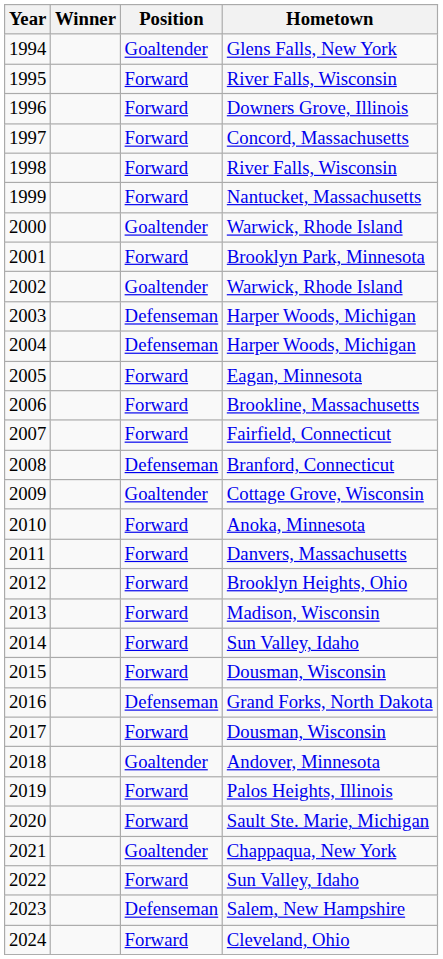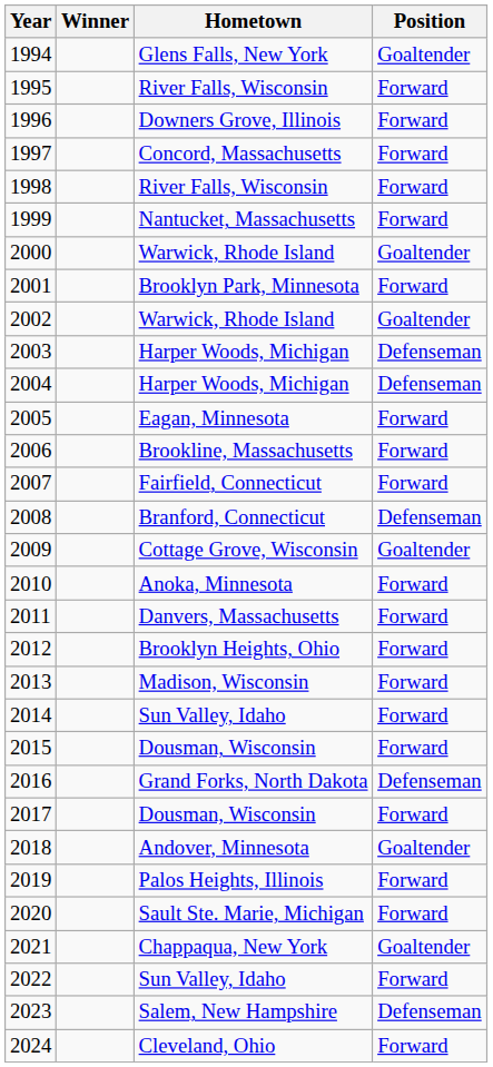 <table class="wikitable sortable">
 <tr>
 <th bgcolor="#e5e5e5">Year</th>
 <th bgcolor="#e5e5e5">Winner</th>
+<th bgcolor="#e5e5e5">Hometown</th>
 <th bgcolor="#e5e5e5">Position</th>
-<th bgcolor="#e5e5e5">Hometown</th>
 </tr>
 <tr>
 <td>1994</td>
 <td></td>
+<td><a href='#'>Glens Falls, New York</a></td>
 <td><a href='#'>Goaltender</a></td>
-<td><a href='#'>Glens Falls, New York</a></td>
 </tr>
 <tr>
 <td>1995</td>
 <td></td>
+<td><a href='#'>River Falls, Wisconsin</a></td>
 <td><a href='#'>Forward</a></td>
-<td><a href='#'>River Falls, Wisconsin</a></td>
 </tr>
 <tr>
 <td>1996</td>
 <td></td>
+<td><a href='#'>Downers Grove, Illinois</a></td>
 <td><a href='#'>Forward</a></td>
-<td><a href='#'>Downers Grove, Illinois</a></td>
 </tr>
 <tr>
 <td>1997</td>
 <td></td>
+<td><a href='#'>Concord, Massachusetts</a></td>
 <td><a href='#'>Forward</a></td>
-<td><a href='#'>Concord, Massachusetts</a></td>
 </tr>
 <tr>
 <td>1998</td>
 <td></td>
+<td><a href='#'>River Falls, Wisconsin</a></td>
 <td><a href='#'>Forward</a></td>
-<td><a href='#'>River Falls, Wisconsin</a></td>
 </tr>
 <tr>
 <td>1999</td>
 <td></td>
+<td><a href='#'>Nantucket, Massachusetts</a></td>
 <td><a href='#'>Forward</a></td>
-<td><a href='#'>Nantucket, Massachusetts</a></td>
 </tr>
 <tr>
 <td>2000</td>
 <td></td>
+<td><a href='#'>Warwick, Rhode Island</a></td>
 <td><a href='#'>Goaltender</a></td>
-<td><a href='#'>Warwick, Rhode Island</a></td>
 </tr>
 <tr>
 <td>2001</td>
 <td></td>
+<td><a href='#'>Brooklyn Park, Minnesota</a></td>
 <td><a href='#'>Forward</a></td>
-<td><a href='#'>Brooklyn Park, Minnesota</a></td>
 </tr>
 <tr>
 <td>2002</td>
 <td></td>
+<td><a href='#'>Warwick, Rhode Island</a></td>
 <td><a href='#'>Goaltender</a></td>
-<td><a href='#'>Warwick, Rhode Island</a></td>
 </tr>
 <tr>
 <td>2003</td>
 <td></td>
+<td><a href='#'>Harper Woods, Michigan</a></td>
 <td><a href='#'>Defenseman</a></td>
-<td><a href='#'>Harper Woods, Michigan</a></td>
 </tr>
 <tr>
 <td>2004</td>
 <td></td>
+<td><a href='#'>Harper Woods, Michigan</a></td>
 <td><a href='#'>Defenseman</a></td>
-<td><a href='#'>Harper Woods, Michigan</a></td>
 </tr>
 <tr>
 <td>2005</td>
 <td></td>
+<td><a href='#'>Eagan, Minnesota</a></td>
 <td><a href='#'>Forward</a></td>
-<td><a href='#'>Eagan, Minnesota</a></td>
 </tr>
 <tr>
 <td>2006</td>
 <td></td>
+<td><a href='#'>Brookline, Massachusetts</a></td>
 <td><a href='#'>Forward</a></td>
-<td><a href='#'>Brookline, Massachusetts</a></td>
 </tr>
 <tr>
 <td>2007</td>
 <td></td>
+<td><a href='#'>Fairfield, Connecticut</a></td>
 <td><a href='#'>Forward</a></td>
-<td><a href='#'>Fairfield, Connecticut</a></td>
 </tr>
 <tr>
 <td>2008</td>
 <td></td>
+<td><a href='#'>Branford, Connecticut</a></td>
 <td><a href='#'>Defenseman</a></td>
-<td><a href='#'>Branford, Connecticut</a></td>
 </tr>
 <tr>
 <td>2009</td>
 <td></td>
+<td><a href='#'>Cottage Grove, Wisconsin</a></td>
 <td><a href='#'>Goaltender</a></td>
-<td><a href='#'>Cottage Grove, Wisconsin</a></td>
 </tr>
 <tr>
 <td>2010</td>
 <td></td>
+<td><a href='#'>Anoka, Minnesota</a></td>
 <td><a href='#'>Forward</a></td>
-<td><a href='#'>Anoka, Minnesota</a></td>
 </tr>
 <tr>
 <td>2011</td>
 <td></td>
+<td><a href='#'>Danvers, Massachusetts</a></td>
 <td><a href='#'>Forward</a></td>
-<td><a href='#'>Danvers, Massachusetts</a></td>
 </tr>
 <tr>
 <td>2012</td>
 <td></td>
+<td><a href='#'>Brooklyn Heights, Ohio</a></td>
 <td><a href='#'>Forward</a></td>
-<td><a href='#'>Brooklyn Heights, Ohio</a></td>
 </tr>
 <tr>
 <td>2013</td>
 <td></td>
+<td><a href='#'>Madison, Wisconsin</a></td>
 <td><a href='#'>Forward</a></td>
-<td><a href='#'>Madison, Wisconsin</a></td>
 </tr>
 <tr>
 <td>2014</td>
 <td></td>
+<td><a href='#'>Sun Valley, Idaho</a></td>
 <td><a href='#'>Forward</a></td>
-<td><a href='#'>Sun Valley, Idaho</a></td>
 </tr>
 <tr>
 <td>2015</td>
 <td></td>
+<td><a href='#'>Dousman, Wisconsin</a></td>
 <td><a href='#'>Forward</a></td>
-<td><a href='#'>Dousman, Wisconsin</a></td>
 </tr>
 <tr>
 <td>2016</td>
 <td></td>
+<td><a href='#'>Grand Forks, North Dakota</a></td>
 <td><a href='#'>Defenseman</a></td>
-<td><a href='#'>Grand Forks, North Dakota</a></td>
 </tr>
 <tr>
 <td>2017</td>
 <td></td>
+<td><a href='#'>Dousman, Wisconsin</a></td>
 <td><a href='#'>Forward</a></td>
-<td><a href='#'>Dousman, Wisconsin</a></td>
 </tr>
 <tr>
 <td>2018</td>
 <td></td>
+<td><a href='#'>Andover, Minnesota</a></td>
 <td><a href='#'>Goaltender</a></td>
-<td><a href='#'>Andover, Minnesota</a></td>
 </tr>
 <tr>
 <td>2019</td>
 <td></td>
+<td><a href='#'>Palos Heights, Illinois</a></td>
 <td><a href='#'>Forward</a></td>
-<td><a href='#'>Palos Heights, Illinois</a></td>
 </tr>
 <tr>
 <td>2020</td>
 <td></td>
+<td><a href='#'>Sault Ste. Marie, Michigan</a></td>
 <td><a href='#'>Forward</a></td>
-<td><a href='#'>Sault Ste. Marie, Michigan</a></td>
 </tr>
 <tr>
 <td>2021</td>
 <td></td>
+<td><a href='#'>Chappaqua, New York</a></td>
 <td><a href='#'>Goaltender</a></td>
-<td><a href='#'>Chappaqua, New York</a></td>
 </tr>
 <tr>
 <td>2022</td>
 <td></td>
+<td><a href='#'>Sun Valley, Idaho</a></td>
 <td><a href='#'>Forward</a></td>
-<td><a href='#'>Sun Valley, Idaho</a></td>
 </tr>
 <tr>
 <td>2023</td>
 <td></td>
+<td><a href='#'>Salem, New Hampshire</a></td>
 <td><a href='#'>Defenseman</a></td>
-<td><a href='#'>Salem, New Hampshire</a></td>
 </tr>
 <tr>
 <td>2024</td>
 <td></td>
+<td><a href='#'>Cleveland, Ohio</a></td>
 <td><a href='#'>Forward</a></td>
-<td><a href='#'>Cleveland, Ohio</a></td>
 </tr>
 </table>
